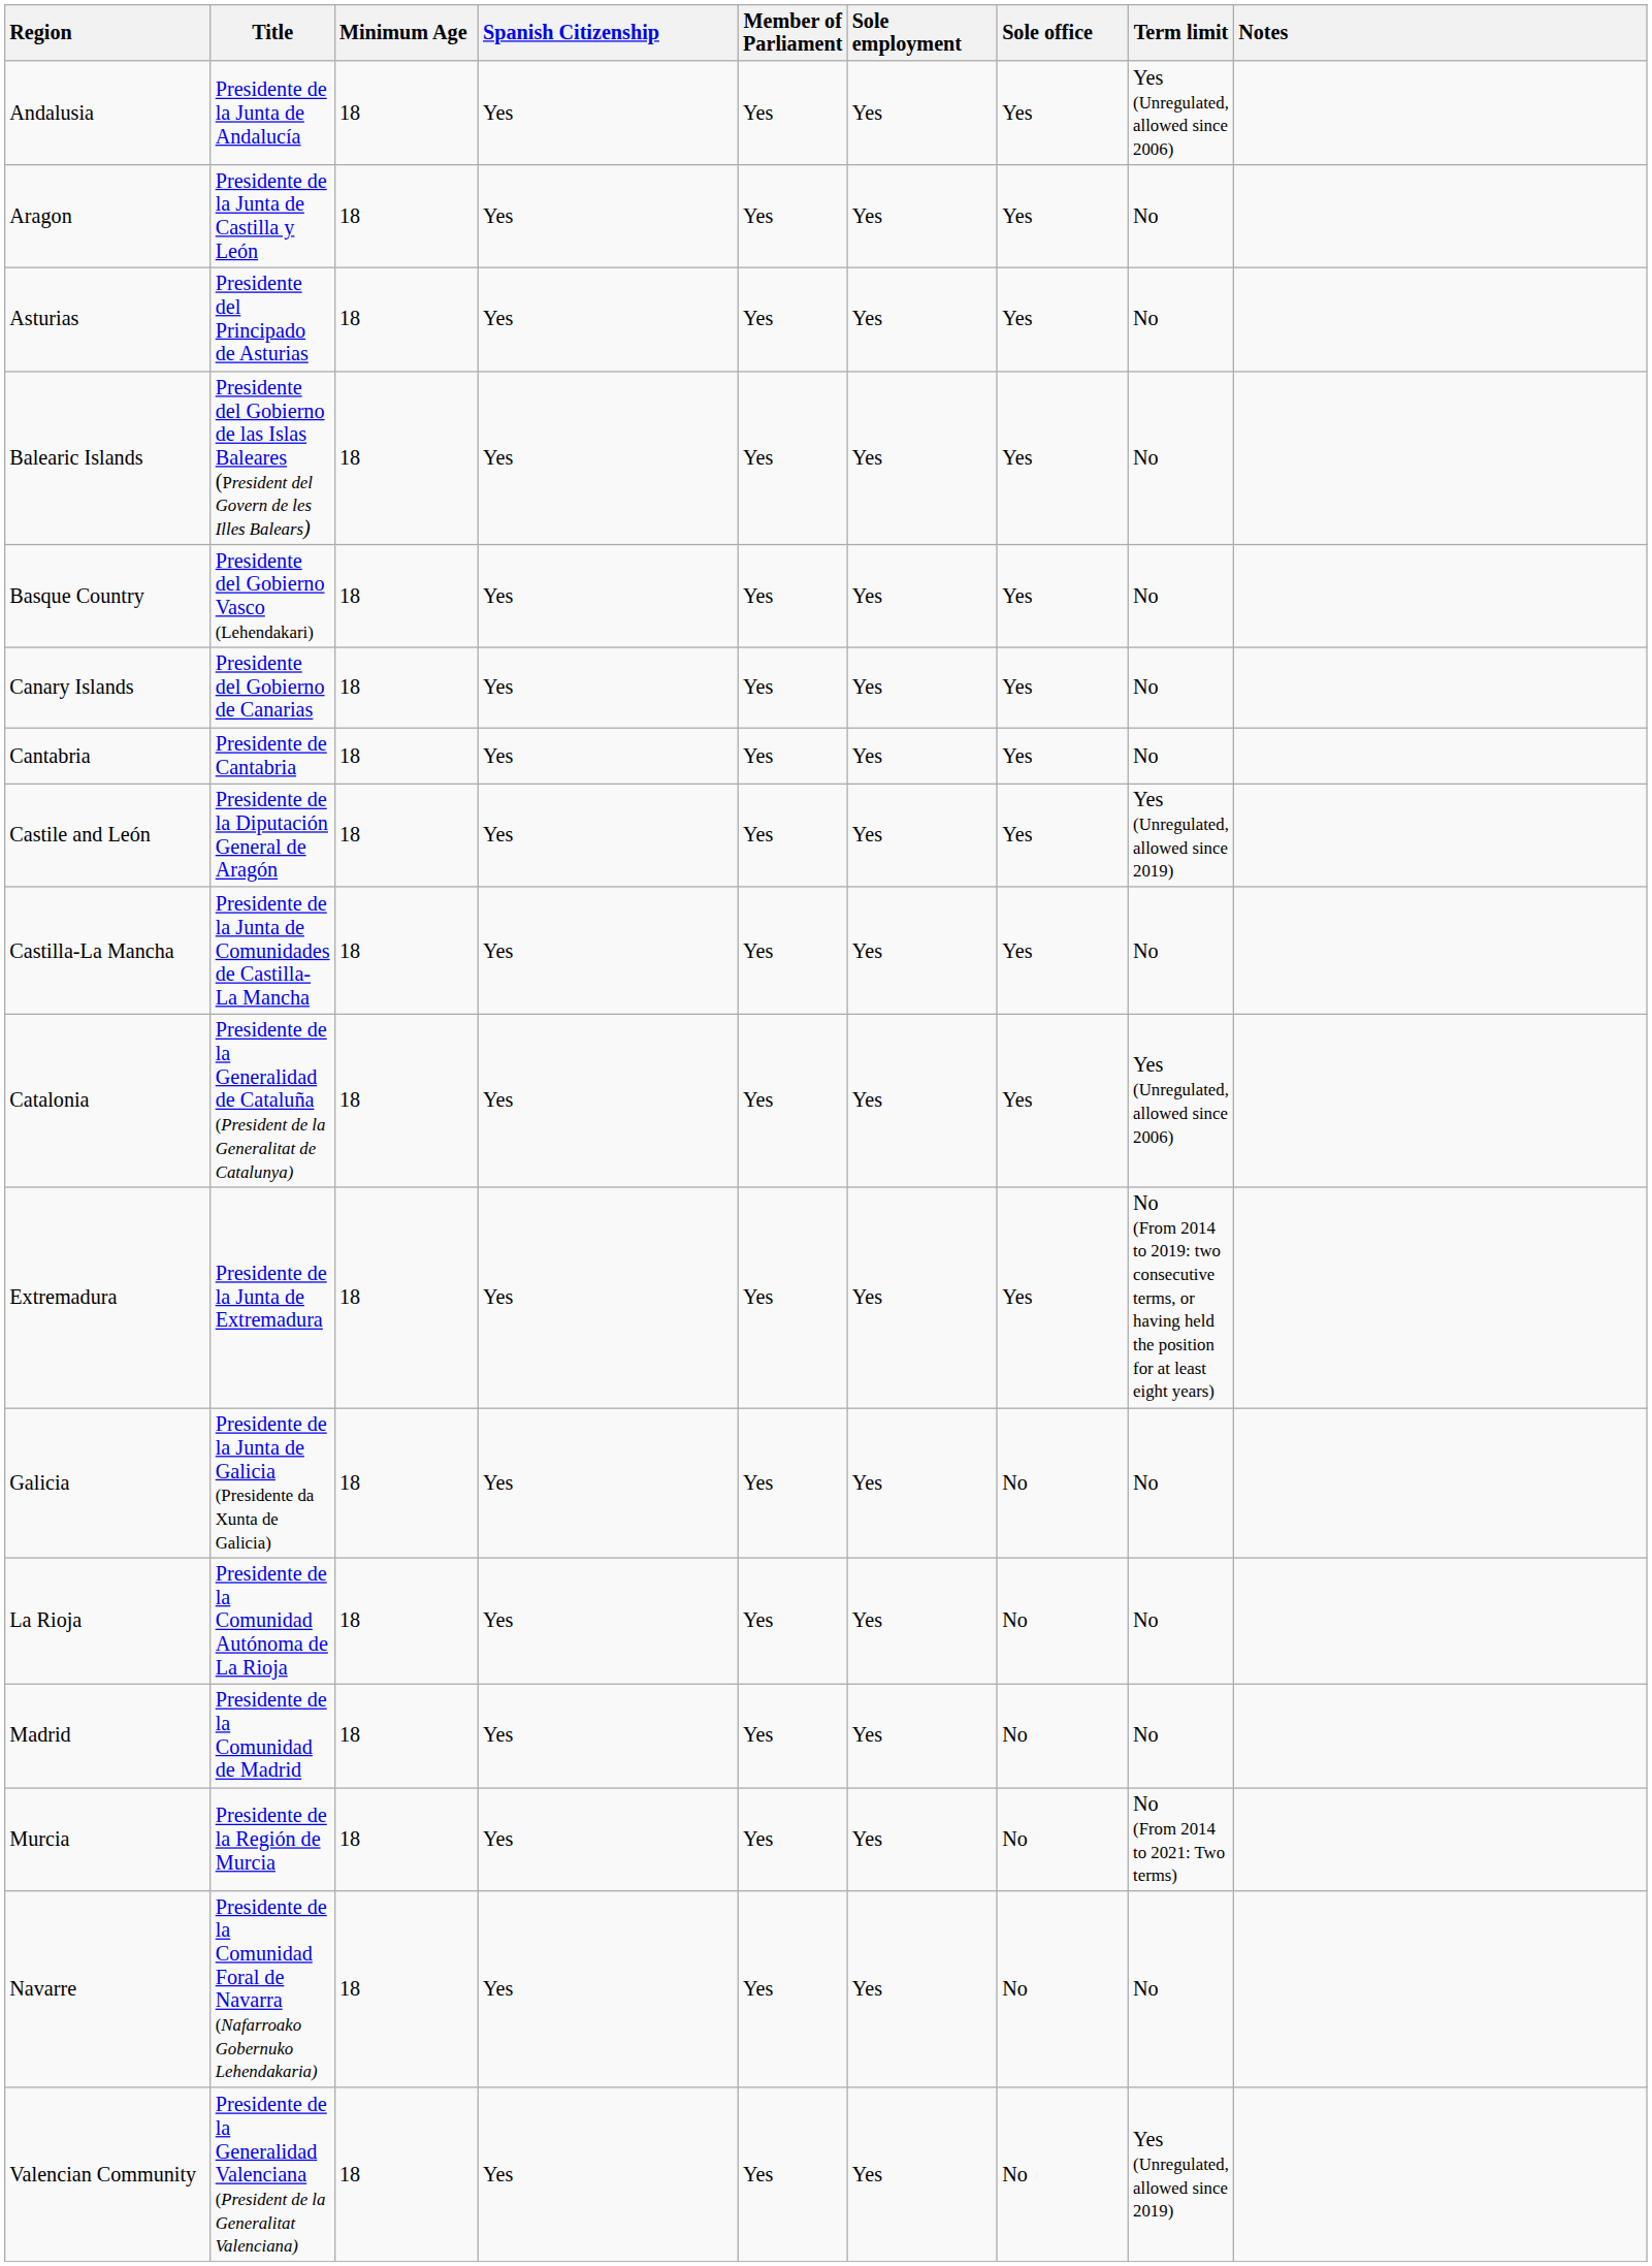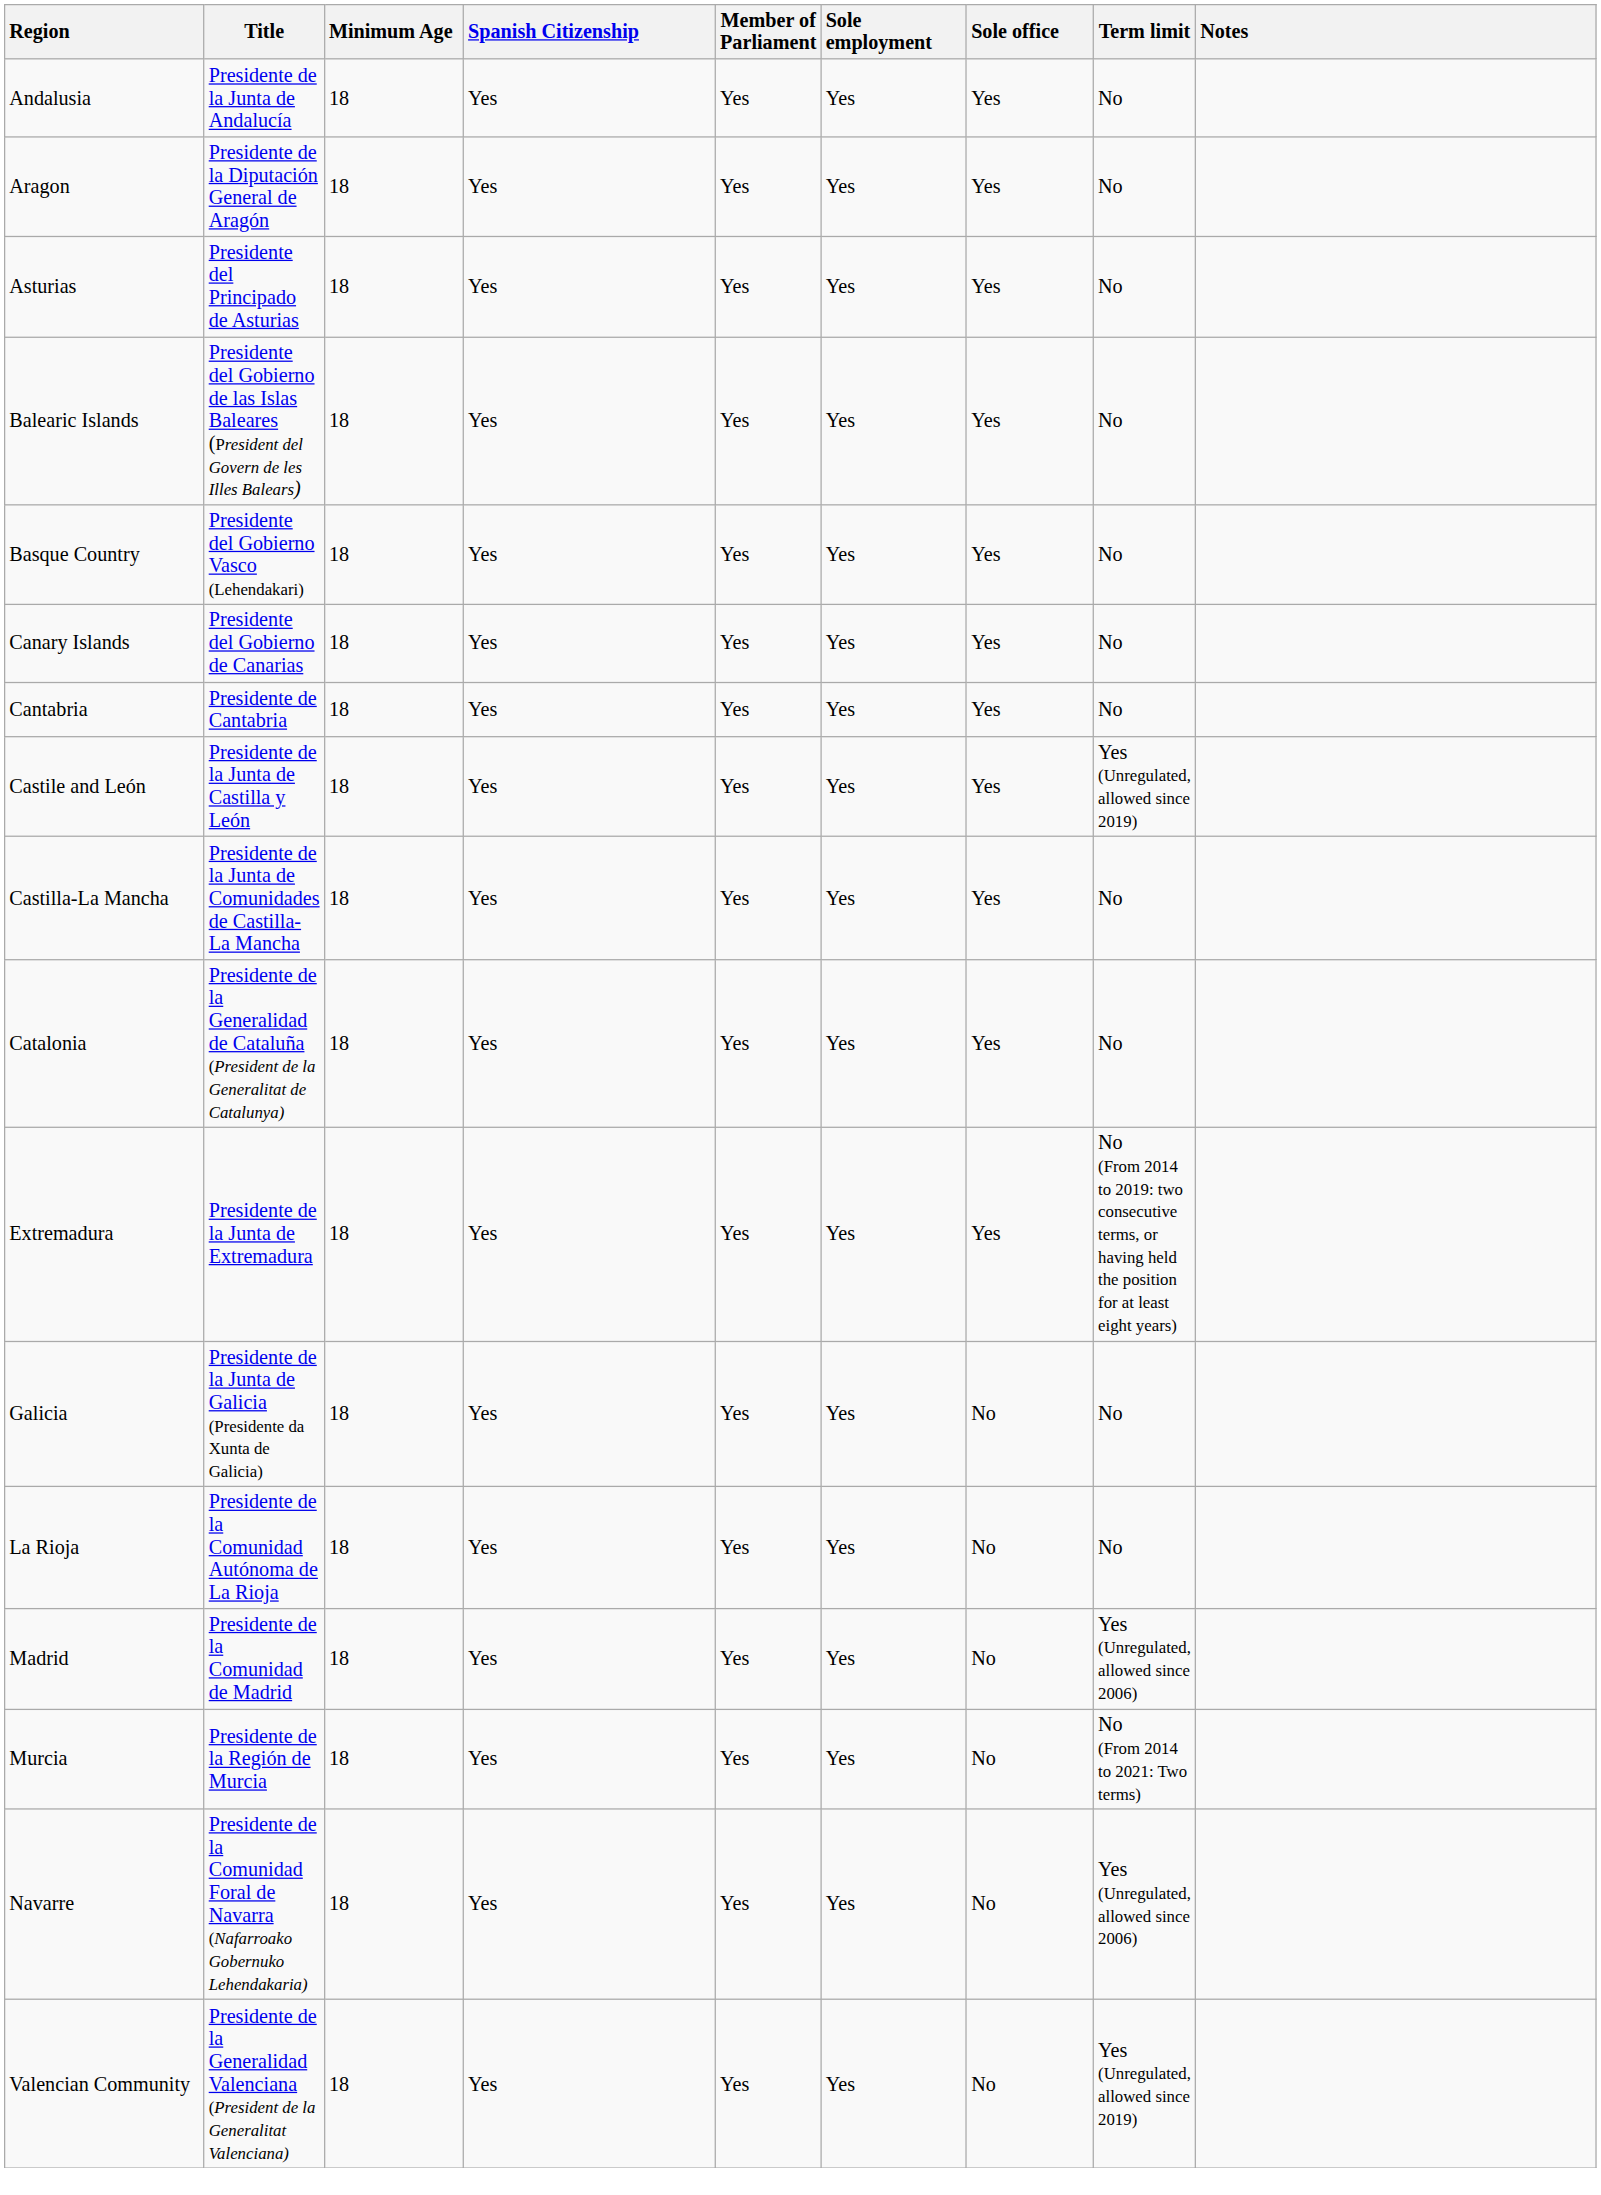 <table class="wikitable sortable" width="100%">
 <tr>
 <th style="text-align:left" width="15%">Region</th>
 <th>Title</th>
 <th style="text-align:left" width="10%">Minimum Age</th>
 <th style="text-align:left" width="20%"><a href='#'>Spanish Citizenship</a></th>
 <th>Member of Parliament</th>
 <th style="text-align:left" width="10%">Sole employment</th>
 <th style="text-align:left" width="10%">Sole office</th>
 <th>Term limit</th>
 <th style="text-align:left" width="35%">Notes</th>
 </tr>
 <tr>
 <td>Andalusia</td>
 <td><a href='#'>Presidente de la Junta de Andalucía</a></td>
 <td>18</td>
 <td>Yes</td>
 <td>Yes</td>
 <td>Yes</td>
 <td>Yes</td>
-<td>Yes <small>(Unregulated, allowed since 2006)</small></td>
+<td>No</td>
 <td></td>
 </tr>
 <tr>
 <td>Aragon</td>
-<td><a href='#'>Presidente de la Junta de Castilla y León</a></td>
+<td><a href='#'>Presidente de la Diputación General de Aragón</a></td>
 <td>18</td>
 <td>Yes</td>
 <td>Yes</td>
 <td>Yes</td>
 <td>Yes</td>
 <td>No</td>
 <td><br></td>
 </tr>
 <tr>
 <td>Asturias</td>
 <td><a href='#'>Presidente del Principado de Asturias</a></td>
 <td>18</td>
 <td>Yes</td>
 <td>Yes</td>
 <td>Yes</td>
 <td>Yes</td>
 <td>No</td>
 <td><br></td>
 </tr>
 <tr>
 <td>Balearic Islands</td>
 <td><a href='#'>Presidente del Gobierno de las Islas Baleares</a><br>(<small>P<em>resident del Govern de les Illes Balears</em></small><em>)</em></td>
 <td>18</td>
 <td>Yes</td>
 <td>Yes</td>
 <td>Yes</td>
 <td>Yes</td>
 <td>No</td>
 <td><br><br></td>
 </tr>
 <tr>
 <td>Basque Country</td>
 <td><a href='#'>Presidente del Gobierno Vasco</a> <small>(Lehendakari)</small></td>
 <td>18</td>
 <td>Yes</td>
 <td>Yes</td>
 <td>Yes</td>
 <td>Yes</td>
 <td>No</td>
 <td><br></td>
 </tr>
 <tr>
 <td>Canary Islands</td>
 <td><a href='#'>Presidente del Gobierno de Canarias</a></td>
 <td>18</td>
 <td>Yes</td>
 <td>Yes</td>
 <td>Yes</td>
 <td>Yes</td>
 <td>No</td>
 <td><br></td>
 </tr>
 <tr>
 <td>Cantabria</td>
 <td><a href='#'>Presidente de Cantabria</a></td>
 <td>18</td>
 <td>Yes</td>
 <td>Yes</td>
 <td>Yes</td>
 <td>Yes</td>
 <td>No</td>
 <td><br></td>
 </tr>
 <tr>
 <td>Castile and León</td>
-<td><a href='#'>Presidente de la Diputación General de Aragón</a></td>
+<td><a href='#'>Presidente de la Junta de Castilla y León</a></td>
 <td>18</td>
 <td>Yes</td>
 <td>Yes</td>
 <td>Yes</td>
 <td>Yes</td>
 <td>Yes <small>(Unregulated, allowed since 2019)</small></td>
 <td><br></td>
 </tr>
 <tr>
 <td>Castilla-La Mancha</td>
 <td><a href='#'>Presidente de la Junta de Comunidades de Castilla-La Mancha</a></td>
 <td>18</td>
 <td>Yes</td>
 <td>Yes</td>
 <td>Yes</td>
 <td>Yes</td>
 <td>No</td>
 <td><br></td>
 </tr>
 <tr>
 <td>Catalonia</td>
 <td><a href='#'>Presidente de la Generalidad de Cataluña</a> <small>(<em>President de la Generalitat de Catalunya)</em></small></td>
 <td>18</td>
 <td>Yes</td>
 <td>Yes</td>
 <td>Yes</td>
 <td>Yes</td>
-<td>Yes <small>(Unregulated, allowed since 2006)</small></td>
+<td>No</td>
 <td><br></td>
 </tr>
 <tr>
 <td>Extremadura</td>
 <td><a href='#'>Presidente de la Junta de Extremadura</a></td>
 <td>18</td>
 <td>Yes</td>
 <td>Yes</td>
 <td>Yes</td>
 <td>Yes</td>
 <td>No<br><small>(From 2014 to 2019: two consecutive terms, or having held the position for at least eight years)</small></td>
 <td><br></td>
 </tr>
 <tr>
 <td>Galicia</td>
 <td><a href='#'>Presidente de la Junta de Galicia</a> <small>(Presidente da Xunta de Galicia)</small></td>
 <td>18</td>
 <td>Yes</td>
 <td>Yes</td>
 <td>Yes</td>
 <td>No</td>
 <td>No</td>
 <td></td>
 </tr>
 <tr>
 <td>La Rioja</td>
 <td><a href='#'>Presidente de la Comunidad Autónoma de La Rioja</a></td>
 <td>18</td>
 <td>Yes</td>
 <td>Yes</td>
 <td>Yes</td>
 <td>No</td>
 <td>No</td>
 <td><br></td>
 </tr>
 <tr>
 <td>Madrid</td>
 <td><a href='#'>Presidente de la Comunidad de Madrid</a></td>
 <td>18</td>
 <td>Yes</td>
 <td>Yes</td>
 <td>Yes</td>
 <td>No</td>
-<td>No</td>
+<td>Yes <small>(Unregulated, allowed since 2006)</small></td>
 <td><br></td>
 </tr>
 <tr>
 <td>Murcia</td>
 <td><a href='#'>Presidente de la Región de Murcia</a></td>
 <td>18</td>
 <td>Yes</td>
 <td>Yes</td>
 <td>Yes</td>
 <td>No</td>
 <td>No<br><small>(From 2014 to 2021: Two terms)</small></td>
 <td></td>
 </tr>
 <tr>
 <td>Navarre</td>
 <td><a href='#'>Presidente de la Comunidad Foral de Navarra</a><br><small>(<em>Nafarroako Gobernuko Lehendakaria)</em></small></td>
 <td>18</td>
 <td>Yes</td>
 <td>Yes</td>
 <td>Yes</td>
 <td>No</td>
-<td>No</td>
+<td>Yes <small>(Unregulated, allowed since 2006)</small></td>
 <td><br></td>
 </tr>
 <tr>
 <td>Valencian Community</td>
 <td><a href='#'>Presidente de la Generalidad Valenciana</a> <small>(<em>President de la Generalitat Valenciana)</em></small></td>
 <td>18</td>
 <td>Yes</td>
 <td>Yes</td>
 <td>Yes</td>
 <td>No</td>
 <td>Yes <small>(Unregulated, allowed since 2019)</small></td>
 <td><br></td>
 </tr>
 </table>
